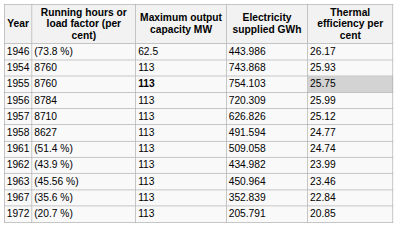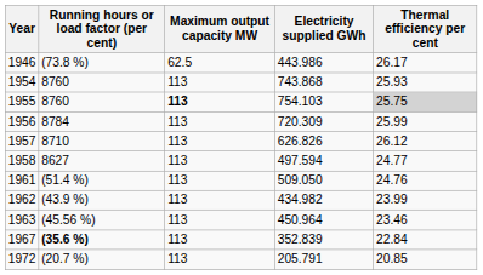 <table class="wikitable">
 <tr>
 <th>Year</th>
 <th>Running hours or load factor (per cent)</th>
 <th>Maximum output capacity  MW</th>
 <th>Electricity supplied GWh</th>
 <th>Thermal efficiency per cent</th>
 </tr>
 <tr>
 <td>1946</td>
 <td>(73.8 %)</td>
 <td>62.5</td>
 <td>443.986</td>
 <td>26.17</td>
 </tr>
 <tr>
 <td>1954</td>
 <td>8760</td>
 <td>113</td>
 <td>743.868</td>
 <td>25.93</td>
 </tr>
 <tr>
 <td>1955</td>
 <td>8760</td>
 <td><strong>113</strong></td>
 <td>754.103</td>
 <td style="background: lightgrey;">25.75</td>
 </tr>
 <tr>
 <td>1956</td>
 <td>8784</td>
 <td>113</td>
 <td>720.309</td>
 <td>25.99</td>
 </tr>
 <tr>
 <td>1957</td>
 <td>8710</td>
 <td>113</td>
 <td>626.826</td>
-<td>25.12</td>
+<td>26.12</td>
 </tr>
 <tr>
 <td>1958</td>
 <td>8627</td>
 <td>113</td>
-<td>491.594</td>
+<td>497.594</td>
 <td>24.77</td>
 </tr>
 <tr>
 <td>1961</td>
 <td>(51.4 %)</td>
 <td>113</td>
-<td>509.058</td>
-<td>24.74</td>
+<td>509.050</td>
+<td>24.76</td>
 </tr>
 <tr>
 <td>1962</td>
 <td>(43.9 %)</td>
 <td>113</td>
 <td>434.982</td>
 <td>23.99</td>
 </tr>
 <tr>
 <td>1963</td>
 <td>(45.56 %)</td>
 <td>113</td>
 <td>450.964</td>
 <td>23.46</td>
 </tr>
 <tr>
 <td>1967</td>
-<td>(35.6 %)</td>
+<td><strong>(35.6 %)</strong></td>
 <td>113</td>
 <td>352.839</td>
 <td>22.84</td>
 </tr>
 <tr>
 <td>1972</td>
 <td>(20.7 %)</td>
 <td>113</td>
 <td>205.791</td>
 <td>20.85</td>
 </tr>
 </table>
